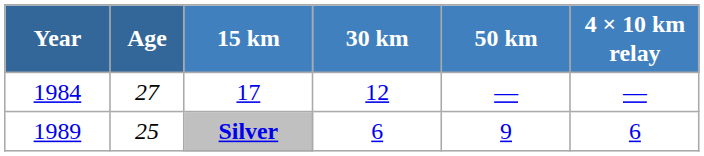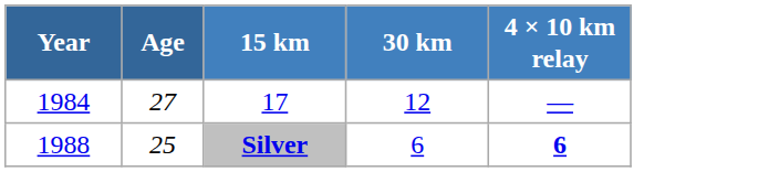 <table class="wikitable" style="font-size:95%; text-align:center; border:grey solid 1px; border-collapse:collapse; background:#ffffff;">
 <tr>
 <th style="background-color:#369; color:white; width:60px;"> Year </th>
 <th style="background-color:#369; color:white; width:40px;"> Age </th>
 <th style="background-color:#4180be; color:white; width:75px;"> 15 km </th>
 <th style="background-color:#4180be; color:white; width:75px;"> 30 km </th>
-<th style="background-color:#4180be; color:white; width:75px;"> 50 km </th>
 <th style="background-color:#4180be; color:white; width:75px;"> 4 × 10 km <br> relay </th>
 </tr>
 <tr>
 <td><a href='#'>1984</a></td>
 <td><em>27</em></td>
 <td><a href='#'>17</a></td>
 <td><a href='#'>12</a></td>
 <td><a href='#'>—</a></td>
-<td><a href='#'>—</a></td>
 </tr>
 <tr>
-<td><a href='#'>1989</a></td>
+<td><a href='#'>1988</a></td>
 <td><em>25</em></td>
 <td style="background:silver;"><a href='#'><strong>Silver</strong></a></td>
 <td><a href='#'>6</a></td>
-<td><a href='#'>9</a></td>
-<td><a href='#'>6</a></td>
+<td><strong><a href='#'>6</a></strong></td>
 </tr>
 </table>
